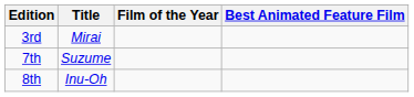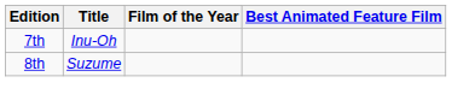 <table class="wikitable plainrowheaders" style="text-align:center;margin:auto;">
 <tr>
 <th>Edition</th>
 <th>Title</th>
 <th>Film of the Year</th>
 <th><a href='#'>Best Animated Feature Film</a></th>
 </tr>
 <tr>
-<td><a href='#'>3rd</a></td>
-<td><em><a href='#'>Mirai</a></em></td>
-<td></td>
-<td></td>
-</tr>
-<tr>
 <td><a href='#'>7th</a></td>
-<td><em><a href='#'>Suzume</a></em></td>
+<td><em><a href='#'>Inu-Oh</a></em></td>
 <td></td>
 <td></td>
 </tr>
 <tr>
 <td><a href='#'>8th</a></td>
-<td><em><a href='#'>Inu-Oh</a></em></td>
+<td><em><a href='#'>Suzume</a></em></td>
 <td></td>
 <td></td>
 </tr>
 </table>
